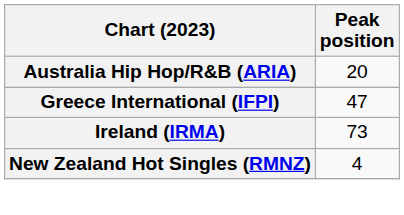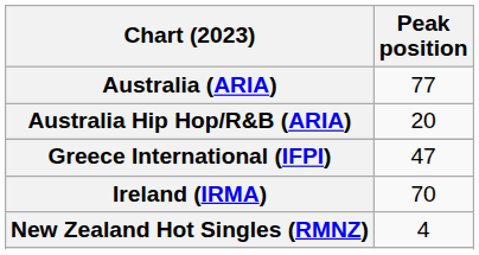 <table class="wikitable sortable plainrowheaders" style="text-align:center">
 <tr>
 <th scope="col">Chart (2023)</th>
 <th scope="col">Peak<br>position</th>
+</tr>
+<tr>
+<th scope="row">Australia (<a href='#'>ARIA</a>)</th>
+<td>77</td>
 </tr>
 <tr>
 <th scope="row">Australia Hip Hop/R&B (<a href='#'>ARIA</a>)</th>
 <td>20</td>
 </tr>
 <tr>
 </tr>
 <tr>
 </tr>
 <tr>
 <th scope="row">Greece International (<a href='#'>IFPI</a>)</th>
 <td>47</td>
 </tr>
 <tr>
 <th scope="row">Ireland (<a href='#'>IRMA</a>)</th>
-<td>73</td>
+<td>70</td>
 </tr>
 <tr>
 <th scope="row">New Zealand Hot Singles (<a href='#'>RMNZ</a>)</th>
 <td>4</td>
 </tr>
 <tr>
 </tr>
 <tr>
 </tr>
 <tr>
 </tr>
 <tr>
 </tr>
 </table>
